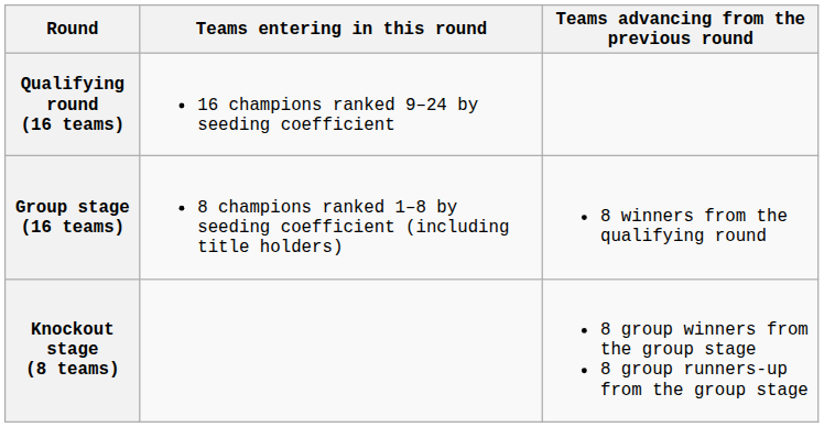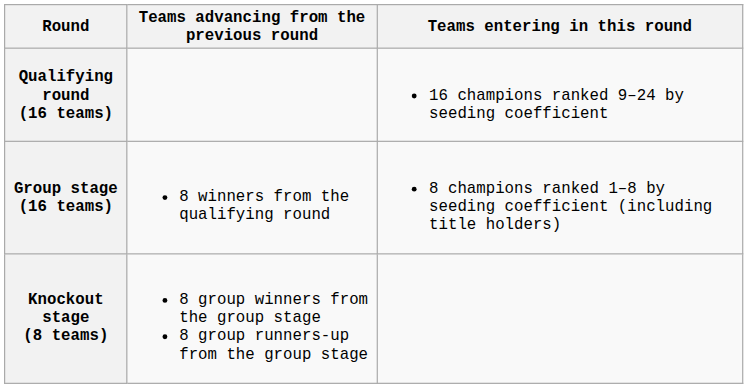 <table class="wikitable">
 <tr>
 <th>Round</th>
+<th>Teams advancing from the previous round</th>
 <th>Teams entering in this round</th>
-<th>Teams advancing from the previous round</th>
 </tr>
 <tr>
 <th>Qualifying round<br>(16 teams)</th>
+<td></td>
 <td><br><ul><li>16 champions ranked 9–24 by seeding coefficient</li></ul></td>
-<td></td>
 </tr>
 <tr>
 <th>Group stage<br>(16 teams)</th>
+<td><br><ul><li>8 winners from the qualifying round</li></ul></td>
 <td><br><ul><li>8 champions ranked 1–8 by seeding coefficient (including title holders)</li></ul></td>
-<td><br><ul><li>8 winners from the qualifying round</li></ul></td>
 </tr>
 <tr>
 <th>Knockout stage<br>(8 teams)</th>
+<td><br><ul><li>8 group winners from the group stage</li><li>8 group runners-up from the group stage</li></ul></td>
 <td></td>
-<td><br><ul><li>8 group winners from the group stage</li><li>8 group runners-up from the group stage</li></ul></td>
 </tr>
 </table>
